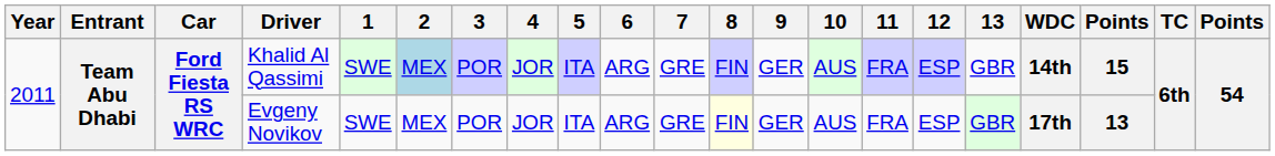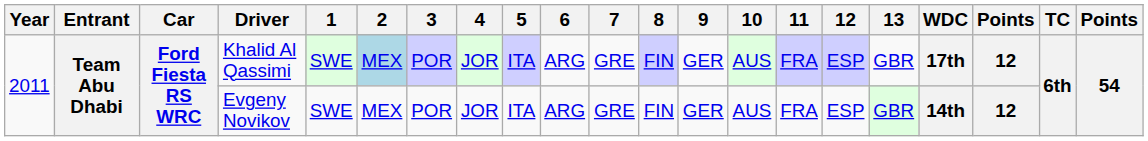 <table class="wikitable" border="1" style="text-align:center; font-size:90%;">
 <tr>
 <th>Year</th>
 <th>Entrant</th>
 <th>Car</th>
 <th>Driver</th>
 <th>1</th>
 <th>2</th>
 <th>3</th>
 <th>4</th>
 <th>5</th>
 <th>6</th>
 <th>7</th>
 <th>8</th>
 <th>9</th>
 <th>10</th>
 <th>11</th>
 <th>12</th>
 <th>13</th>
 <th>WDC</th>
 <th>Points</th>
 <th>TC</th>
 <th>Points</th>
 </tr>
 <tr>
 <td rowspan="2"><a href='#'>2011</a></td>
 <th rowspan="2">Team Abu Dhabi</th>
 <th rowspan="2"><a href='#'>Ford Fiesta RS WRC</a></th>
 <td align="left"> <a href='#'>Khalid Al Qassimi</a></td>
 <td style="background:#DFFFDF;"><a href='#'>SWE</a><br></td>
 <td style="background: lightblue;"><a href='#'>MEX</a></td>
 <td style="background:#CFCFFF;"><a href='#'>POR</a><br></td>
 <td style="background:#DFFFDF;"><a href='#'>JOR</a><br></td>
 <td style="background:#CFCFFF;"><a href='#'>ITA</a><br></td>
 <td><a href='#'>ARG</a></td>
 <td><a href='#'>GRE</a></td>
 <td style="background:#CFCFFF;"><a href='#'>FIN</a><br></td>
 <td><a href='#'>GER</a></td>
 <td style="background:#DFFFDF;"><a href='#'>AUS</a><br></td>
 <td style="background:#CFCFFF;"><a href='#'>FRA</a><br></td>
 <td style="background:#CFCFFF;"><a href='#'>ESP</a><br></td>
 <td><a href='#'>GBR</a></td>
-<th>14th</th>
-<th>15</th>
+<th>17th</th>
+<th>12</th>
 <th rowspan="2">6th</th>
 <th rowspan="2">54</th>
 </tr>
 <tr>
 <td align="left"> <a href='#'>Evgeny Novikov</a></td>
 <td><a href='#'>SWE</a></td>
 <td><a href='#'>MEX</a></td>
 <td><a href='#'>POR</a></td>
 <td><a href='#'>JOR</a></td>
 <td><a href='#'>ITA</a></td>
 <td><a href='#'>ARG</a></td>
 <td><a href='#'>GRE</a></td>
-<td style="background: lightyellow;"><a href='#'>FIN</a></td>
+<td><a href='#'>FIN</a></td>
 <td><a href='#'>GER</a></td>
 <td><a href='#'>AUS</a></td>
 <td><a href='#'>FRA</a></td>
 <td><a href='#'>ESP</a></td>
 <td style="background:#DFFFDF;"><a href='#'>GBR</a><br></td>
-<th>17th</th>
-<th>13</th>
+<th>14th</th>
+<th>12</th>
 </tr>
 </table>
